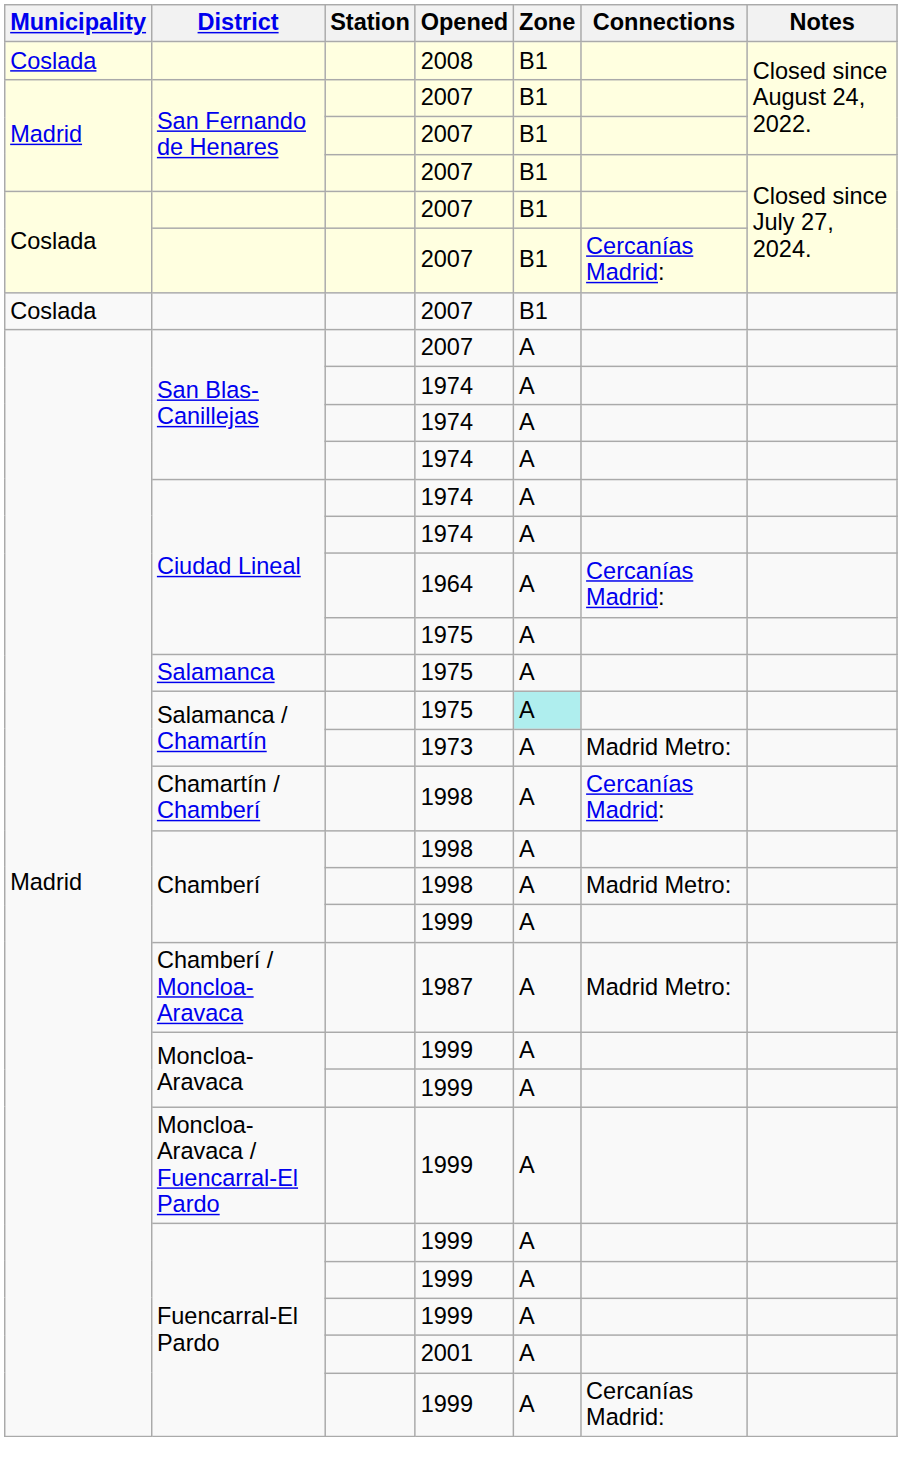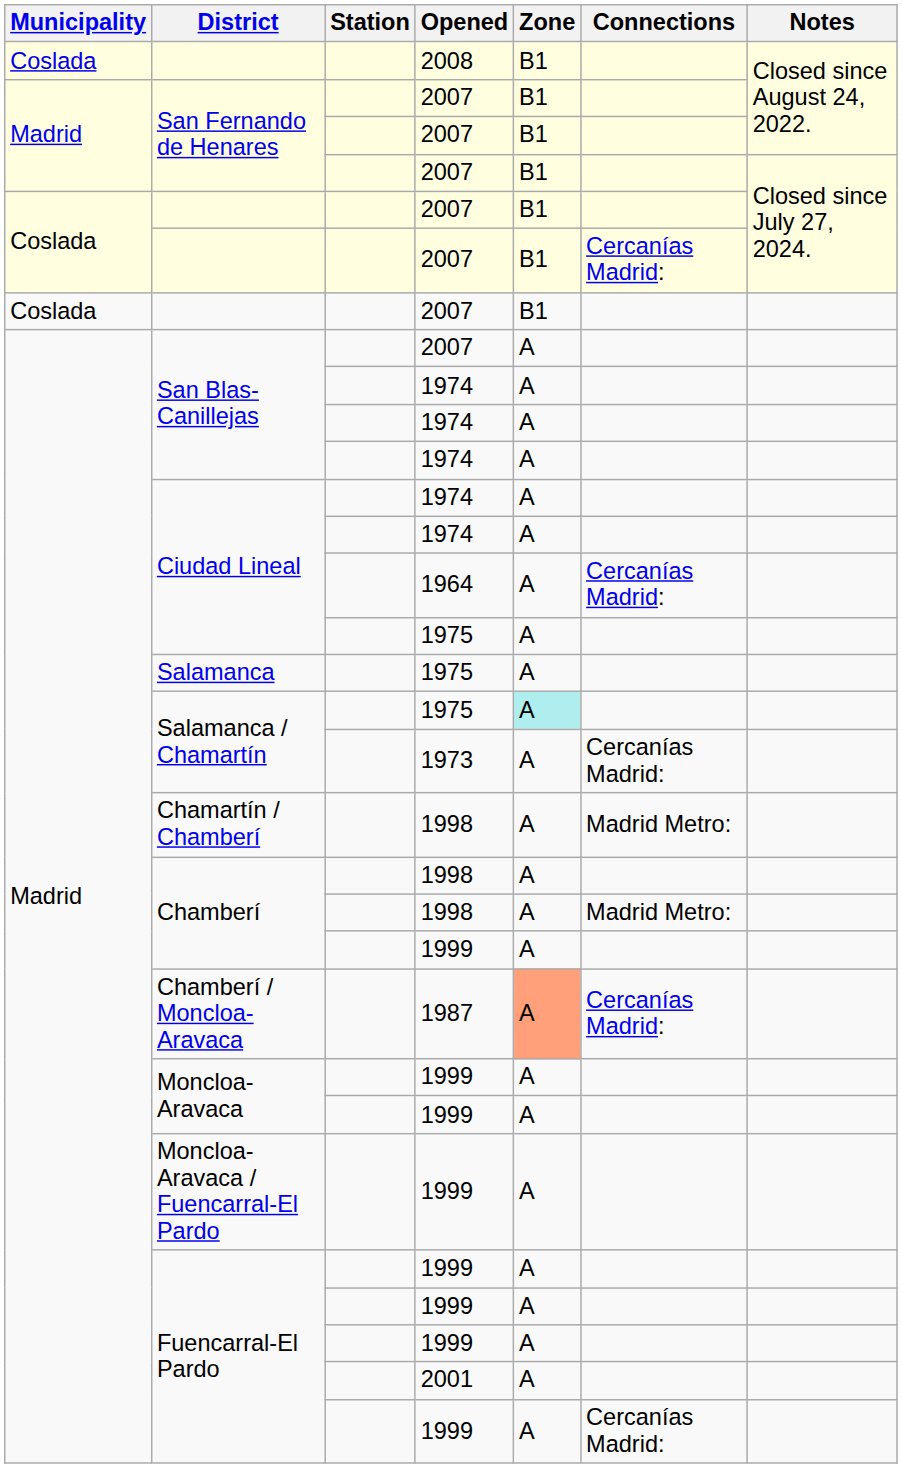 <table class=wikitable>
 <tr>
 <th><a href='#'>Municipality</a></th>
 <th><a href='#'>District</a></th>
 <th>Station</th>
 <th>Opened</th>
 <th>Zone</th>
 <th>Connections</th>
 <th>Notes</th>
 </tr>
 <tr style="background: lightyellow">
 <td><a href='#'>Coslada</a></td>
 <td></td>
 <td><br> </td>
 <td>2008</td>
 <td>B1</td>
 <td></td>
 <td rowspan="3">Closed since August 24, 2022.</td>
 </tr>
 <tr style="background: lightyellow">
 <td rowspan=3><a href='#'>Madrid</a></td>
 <td rowspan=3><a href='#'>San Fernando de Henares</a></td>
 <td>  </td>
 <td>2007</td>
 <td>B1</td>
 <td></td>
 </tr>
 <tr style="background: lightyellow">
 <td>  </td>
 <td>2007</td>
 <td>B1</td>
 <td></td>
 </tr>
 <tr style="background: lightyellow">
 <td>  </td>
 <td>2007</td>
 <td>B1</td>
 <td></td>
 <td rowspan="3">Closed since July 27, 2024.</td>
 </tr>
 <tr style="background: lightyellow">
 <td rowspan="2">Coslada</td>
 <td></td>
 <td>  </td>
 <td>2007</td>
 <td>B1</td>
 <td></td>
 </tr>
 <tr style="background: lightyellow">
 <td></td>
 <td>  </td>
 <td>2007</td>
 <td>B1</td>
 <td><a href='#'>Cercanías Madrid</a>:   </td>
 </tr>
 <tr>
 <td>Coslada</td>
 <td></td>
 <td> </td>
 <td>2007</td>
 <td>B1</td>
 <td></td>
 <td></td>
 </tr>
 <tr>
 <td rowspan=26>Madrid</td>
 <td rowspan=4><a href='#'>San Blas-Canillejas</a></td>
 <td> </td>
 <td>2007</td>
 <td>A</td>
 <td></td>
 <td></td>
 </tr>
 <tr>
 <td></td>
 <td>1974</td>
 <td>A</td>
 <td></td>
 <td></td>
 </tr>
 <tr>
 <td></td>
 <td>1974</td>
 <td>A</td>
 <td></td>
 <td></td>
 </tr>
 <tr>
 <td></td>
 <td>1974</td>
 <td>A</td>
 <td></td>
 <td></td>
 </tr>
 <tr>
 <td rowspan=4><a href='#'>Ciudad Lineal</a></td>
 <td></td>
 <td>1974</td>
 <td>A</td>
 <td></td>
 <td></td>
 </tr>
 <tr>
 <td></td>
 <td>1974</td>
 <td>A</td>
 <td></td>
 <td></td>
 </tr>
 <tr>
 <td> </td>
 <td>1964</td>
 <td>A</td>
 <td><a href='#'>Cercanías Madrid</a>:   </td>
 <td></td>
 </tr>
 <tr>
 <td> </td>
 <td>1975</td>
 <td>A</td>
 <td></td>
 <td></td>
 </tr>
 <tr>
 <td><a href='#'>Salamanca</a></td>
 <td></td>
 <td>1975</td>
 <td>A</td>
 <td></td>
 <td></td>
 </tr>
 <tr>
 <td rowspan=2>Salamanca / <a href='#'>Chamartín</a></td>
 <td></td>
 <td>1975</td>
 <td style="background: paleturquoise;">A</td>
 <td></td>
 <td></td>
 </tr>
 <tr>
 <td></td>
 <td>1973</td>
 <td>A</td>
-<td>Madrid Metro:   </td>
+<td>Cercanías Madrid:   </td>
 <td></td>
 </tr>
 <tr>
 <td>Chamartín / <a href='#'>Chamberí</a></td>
 <td> </td>
 <td>1998</td>
 <td>A</td>
-<td><a href='#'>Cercanías Madrid</a>:   </td>
+<td>Madrid Metro: </td>
 <td></td>
 </tr>
 <tr>
 <td rowspan=3>Chamberí</td>
 <td> </td>
 <td>1998</td>
 <td>A</td>
 <td></td>
 <td></td>
 </tr>
 <tr>
 <td> </td>
 <td>1998</td>
 <td>A</td>
 <td>Madrid Metro: </td>
 <td></td>
 </tr>
 <tr>
 <td> </td>
 <td>1999</td>
 <td>A</td>
 <td></td>
 <td></td>
 </tr>
 <tr>
 <td>Chamberí /<br><a href='#'>Moncloa-Aravaca</a></td>
 <td> </td>
 <td>1987</td>
-<td>A</td>
-<td>Madrid Metro: </td>
+<td style="background: lightsalmon;">A</td>
+<td><a href='#'>Cercanías Madrid</a>:   </td>
 <td></td>
 </tr>
 <tr>
 <td rowspan=2>Moncloa-Aravaca</td>
 <td> </td>
 <td>1999</td>
 <td>A</td>
 <td></td>
 <td></td>
 </tr>
 <tr>
 <td> </td>
 <td>1999</td>
 <td>A</td>
 <td></td>
 <td></td>
 </tr>
 <tr>
 <td>Moncloa-Aravaca /<br><a href='#'>Fuencarral-El Pardo</a></td>
 <td> </td>
 <td>1999</td>
 <td>A</td>
 <td></td>
 <td></td>
 </tr>
 <tr>
 <td rowspan=5>Fuencarral-El Pardo</td>
 <td> </td>
 <td>1999</td>
 <td>A</td>
 <td></td>
 <td></td>
 </tr>
 <tr>
 <td> </td>
 <td>1999</td>
 <td>A</td>
 <td></td>
 <td></td>
 </tr>
 <tr>
 <td> </td>
 <td>1999</td>
 <td>A</td>
 <td></td>
 <td></td>
 </tr>
 <tr>
 <td> </td>
 <td>2001</td>
 <td>A</td>
 <td></td>
 <td></td>
 </tr>
 <tr>
 <td> </td>
 <td>1999</td>
 <td>A</td>
 <td>Cercanías Madrid:   </td>
 <td></td>
 </tr>
 </table>
